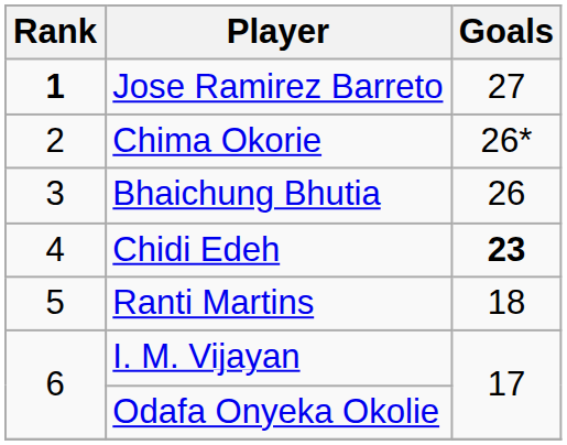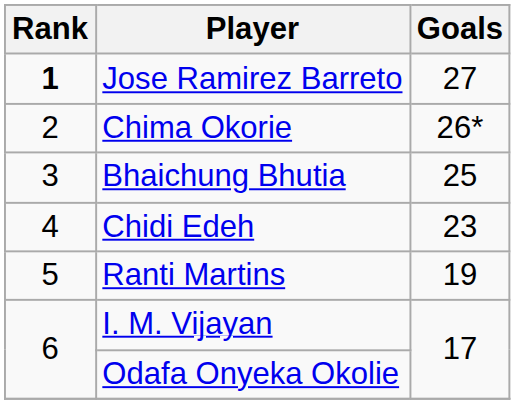 <table class="wikitable sortable" style="text-align:center">
 <tr>
 <th>Rank</th>
 <th>Player</th>
 <th>Goals</th>
 </tr>
 <tr>
 <td><strong>1</strong></td>
 <td align="left"> <a href='#'>Jose Ramirez Barreto</a></td>
 <td>27</td>
 </tr>
 <tr>
 <td>2</td>
 <td align="left"> <a href='#'>Chima Okorie</a></td>
 <td>26*</td>
 </tr>
 <tr>
 <td>3</td>
 <td align="left"> <a href='#'>Bhaichung Bhutia</a></td>
-<td>26</td>
+<td>25</td>
 </tr>
 <tr>
 <td>4</td>
 <td align="left"> <a href='#'>Chidi Edeh</a></td>
-<td><strong>23</strong></td>
+<td>23</td>
 </tr>
 <tr>
 <td>5</td>
 <td align="left"> <a href='#'>Ranti Martins</a></td>
-<td>18</td>
+<td>19</td>
 </tr>
 <tr>
 <td rowspan=2>6</td>
 <td align="left"> <a href='#'>I. M. Vijayan</a></td>
 <td rowspan=2>17</td>
 </tr>
 <tr>
 <td align="left"> <a href='#'>Odafa Onyeka Okolie</a></td>
 </tr>
 <tr>
 </tr>
 </table>
